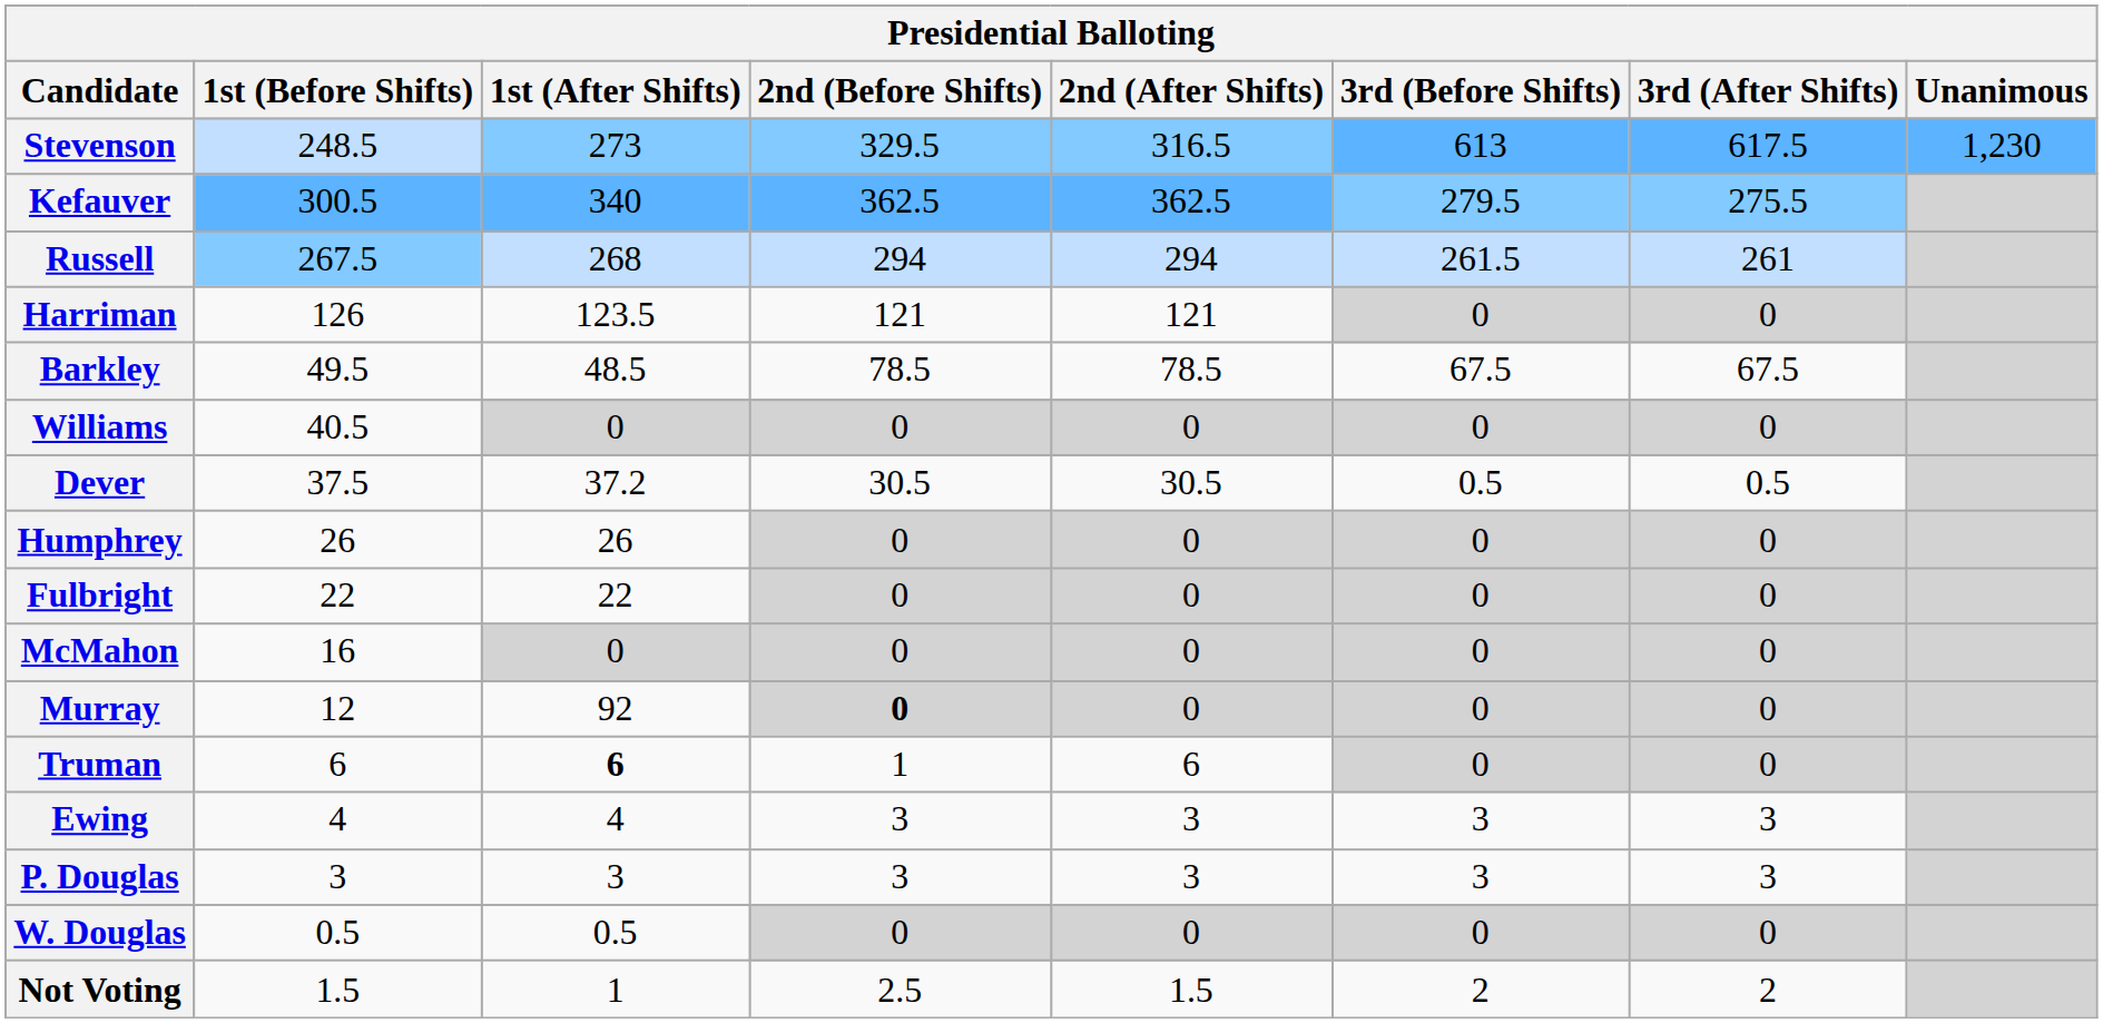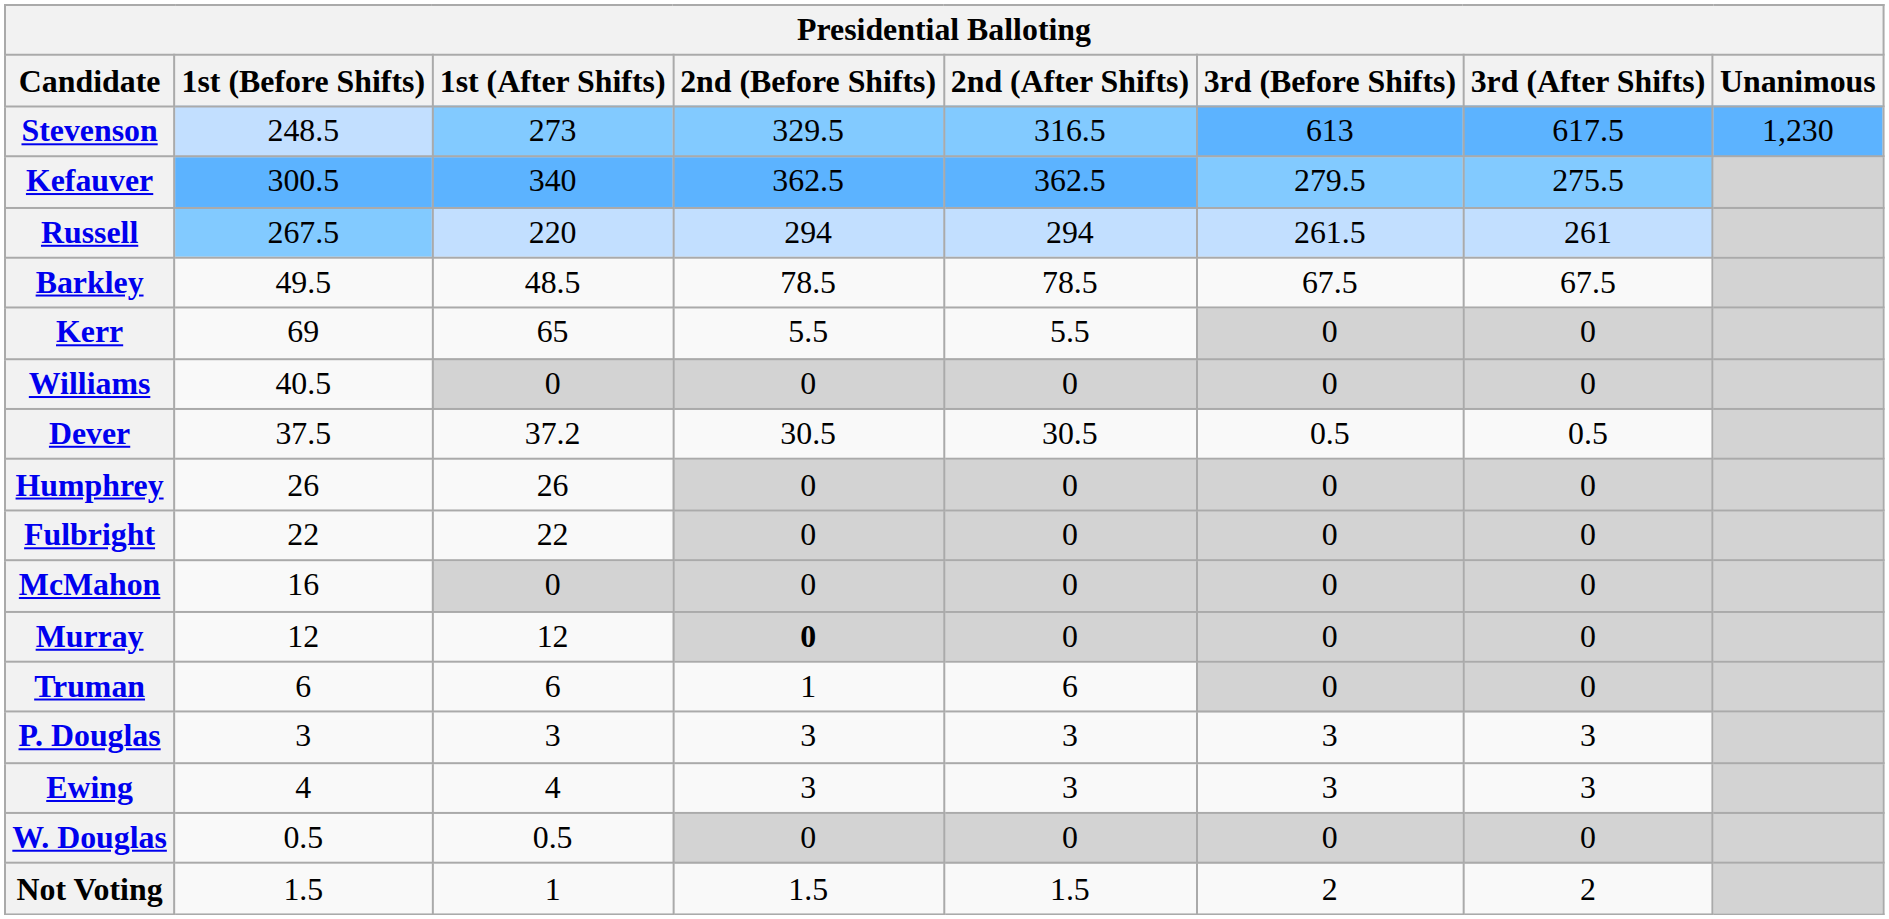 <table class="wikitable sortable" style="text-align:center">
 <tr>
 <th colspan="8"><strong>Presidential Balloting</strong></th>
 </tr>
 <tr>
 <th>Candidate</th>
 <th>1st (Before Shifts)</th>
 <th>1st (After Shifts)</th>
 <th>2nd (Before Shifts)</th>
 <th>2nd (After Shifts)</th>
 <th>3rd (Before Shifts)</th>
 <th>3rd (After Shifts)</th>
 <th>Unanimous</th>
 </tr>
 <tr>
 <th><a href='#'>Stevenson</a></th>
 <td style="background:#c2dfff">248.5</td>
 <td style="background:#82caff">273</td>
 <td style="background:#82caff">329.5</td>
 <td style="background:#82caff">316.5</td>
 <td style="background:#5cb3ff">613</td>
 <td style="background:#5cb3ff">617.5</td>
 <td style="background:#5cb3ff">1,230</td>
 </tr>
 <tr>
 <th><a href='#'>Kefauver</a></th>
 <td style="background:#5cb3ff">300.5</td>
 <td style="background:#5cb3ff">340</td>
 <td style="background:#5cb3ff">362.5</td>
 <td style="background:#5cb3ff">362.5</td>
 <td style="background:#82caff">279.5</td>
 <td style="background:#82caff">275.5</td>
 <td style="background:#d3d3d3"></td>
 </tr>
 <tr>
 <th><a href='#'>Russell</a></th>
 <td style="background:#82caff">267.5</td>
-<td style="background:#c2dfff">268</td>
+<td style="background:#c2dfff">220</td>
 <td style="background:#c2dfff">294</td>
 <td style="background:#c2dfff">294</td>
 <td style="background:#c2dfff">261.5</td>
 <td style="background:#c2dfff">261</td>
-<td style="background:#d3d3d3"></td>
-</tr>
-<tr>
-<th><a href='#'>Harriman</a></th>
-<td>126</td>
-<td>123.5</td>
-<td>121</td>
-<td>121</td>
-<td style="background:#d3d3d3">0</td>
-<td style="background:#d3d3d3">0</td>
 <td style="background:#d3d3d3"></td>
 </tr>
 <tr>
 <th><a href='#'>Barkley</a></th>
 <td>49.5</td>
 <td>48.5</td>
 <td>78.5</td>
 <td>78.5</td>
 <td>67.5</td>
 <td>67.5</td>
+<td style="background:#d3d3d3"></td>
+</tr>
+<tr>
+<th><a href='#'>Kerr</a></th>
+<td>69</td>
+<td>65</td>
+<td>5.5</td>
+<td>5.5</td>
+<td style="background:#d3d3d3">0</td>
+<td style="background:#d3d3d3">0</td>
 <td style="background:#d3d3d3"></td>
 </tr>
 <tr>
 <th><a href='#'>Williams</a></th>
 <td>40.5</td>
 <td style="background:#d3d3d3">0</td>
 <td style="background:#d3d3d3">0</td>
 <td style="background:#d3d3d3">0</td>
 <td style="background:#d3d3d3">0</td>
 <td style="background:#d3d3d3">0</td>
 <td style="background:#d3d3d3"></td>
 </tr>
 <tr>
 <th><a href='#'>Dever</a></th>
 <td>37.5</td>
 <td>37.2</td>
 <td>30.5</td>
 <td>30.5</td>
 <td>0.5</td>
 <td>0.5</td>
 <td style="background:#d3d3d3"></td>
 </tr>
 <tr>
 <th><a href='#'>Humphrey</a></th>
 <td>26</td>
 <td>26</td>
 <td style="background:#d3d3d3">0</td>
 <td style="background:#d3d3d3">0</td>
 <td style="background:#d3d3d3">0</td>
 <td style="background:#d3d3d3">0</td>
 <td style="background:#d3d3d3"></td>
 </tr>
 <tr>
 <th><a href='#'>Fulbright</a></th>
 <td>22</td>
 <td>22</td>
 <td style="background:#d3d3d3">0</td>
 <td style="background:#d3d3d3">0</td>
 <td style="background:#d3d3d3">0</td>
 <td style="background:#d3d3d3">0</td>
 <td style="background:#d3d3d3"></td>
 </tr>
 <tr>
 <th><a href='#'>McMahon</a></th>
 <td>16</td>
 <td style="background:#d3d3d3">0</td>
 <td style="background:#d3d3d3">0</td>
 <td style="background:#d3d3d3">0</td>
 <td style="background:#d3d3d3">0</td>
 <td style="background:#d3d3d3">0</td>
 <td style="background:#d3d3d3"></td>
 </tr>
 <tr>
 <th><a href='#'>Murray</a></th>
 <td>12</td>
-<td>92</td>
+<td>12</td>
 <td style="background:#d3d3d3"><strong>0</strong></td>
 <td style="background:#d3d3d3">0</td>
 <td style="background:#d3d3d3">0</td>
 <td style="background:#d3d3d3">0</td>
 <td style="background:#d3d3d3"></td>
 </tr>
 <tr>
 <th><a href='#'>Truman</a></th>
 <td>6</td>
-<td><strong>6</strong></td>
+<td>6</td>
 <td>1</td>
 <td>6</td>
 <td style="background:#d3d3d3">0</td>
 <td style="background:#d3d3d3">0</td>
 <td style="background:#d3d3d3"></td>
 </tr>
 <tr>
-<th><a href='#'>Ewing</a></th>
-<td>4</td>
-<td>4</td>
+<th><a href='#'>P. Douglas</a></th>
+<td>3</td>
+<td>3</td>
 <td>3</td>
 <td>3</td>
 <td>3</td>
 <td>3</td>
 <td style="background:#d3d3d3"></td>
 </tr>
 <tr>
-<th><a href='#'>P. Douglas</a></th>
-<td>3</td>
-<td>3</td>
+<th><a href='#'>Ewing</a></th>
+<td>4</td>
+<td>4</td>
 <td>3</td>
 <td>3</td>
 <td>3</td>
 <td>3</td>
 <td style="background:#d3d3d3"></td>
 </tr>
 <tr>
 <th><a href='#'>W. Douglas</a></th>
 <td>0.5</td>
 <td>0.5</td>
 <td style="background:#d3d3d3">0</td>
 <td style="background:#d3d3d3">0</td>
 <td style="background:#d3d3d3">0</td>
 <td style="background:#d3d3d3">0</td>
 <td style="background:#d3d3d3"></td>
 </tr>
 <tr>
 <th>Not Voting</th>
 <td>1.5</td>
 <td>1</td>
-<td>2.5</td>
+<td>1.5</td>
 <td>1.5</td>
 <td>2</td>
 <td>2</td>
 <td style="background:#d3d3d3"></td>
 </tr>
 </table>
